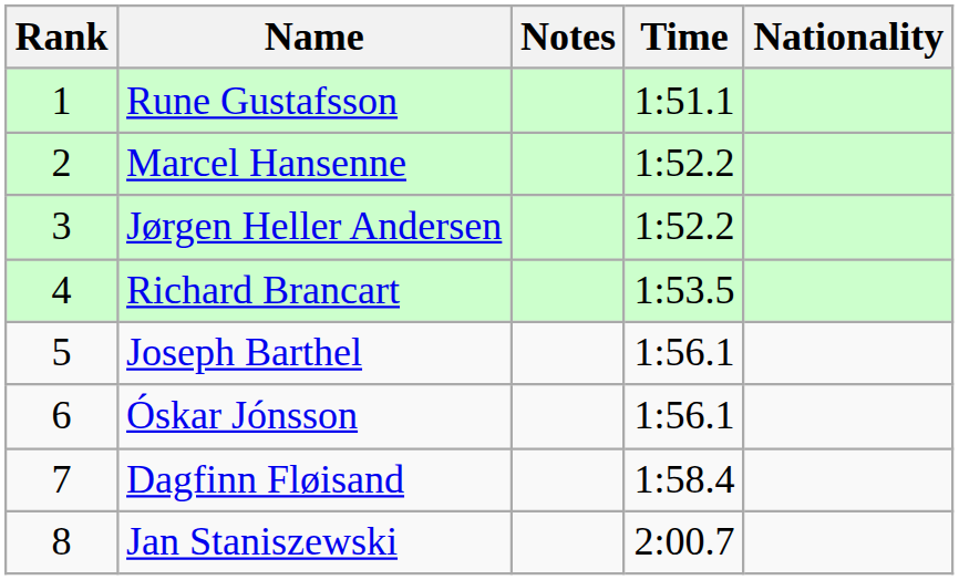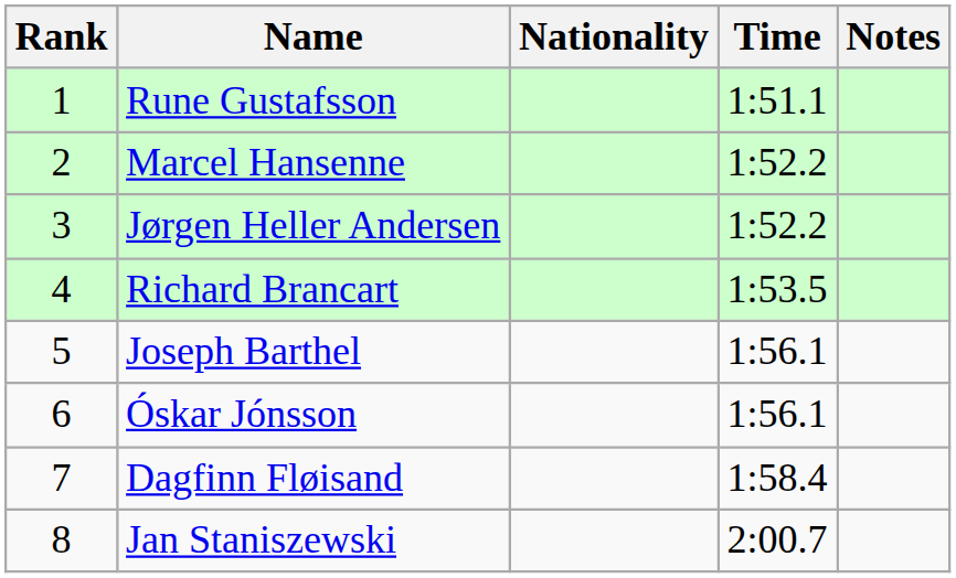 <table class="wikitable sortable" style="text-align:center">
 <tr>
 <th>Rank</th>
 <th>Name</th>
+<th>Nationality</th>
+<th>Time</th>
 <th>Notes</th>
-<th>Time</th>
-<th>Nationality</th>
 </tr>
 <tr bgcolor=ccffcc>
 <td>1</td>
 <td align=left><a href='#'>Rune Gustafsson</a></td>
+<td align=left></td>
+<td>1:51.1</td>
 <td></td>
-<td>1:51.1</td>
-<td align=left></td>
 </tr>
 <tr bgcolor=ccffcc>
 <td>2</td>
 <td align=left><a href='#'>Marcel Hansenne</a></td>
+<td align=left></td>
+<td>1:52.2</td>
 <td></td>
-<td>1:52.2</td>
-<td align=left></td>
 </tr>
 <tr bgcolor=ccffcc>
 <td>3</td>
 <td align=left><a href='#'>Jørgen Heller Andersen</a></td>
+<td align=left></td>
+<td>1:52.2</td>
 <td></td>
-<td>1:52.2</td>
-<td align=left></td>
 </tr>
 <tr bgcolor=ccffcc>
 <td>4</td>
 <td align=left><a href='#'>Richard Brancart</a></td>
+<td align=left></td>
+<td>1:53.5</td>
 <td></td>
-<td>1:53.5</td>
-<td align=left></td>
 </tr>
 <tr>
 <td>5</td>
 <td align=left><a href='#'>Joseph Barthel</a></td>
+<td align=left></td>
+<td>1:56.1</td>
 <td></td>
-<td>1:56.1</td>
-<td align=left></td>
 </tr>
 <tr>
 <td>6</td>
 <td align=left><a href='#'>Óskar Jónsson</a></td>
+<td align=left></td>
+<td>1:56.1</td>
 <td></td>
-<td>1:56.1</td>
-<td align=left></td>
 </tr>
 <tr>
 <td>7</td>
 <td align=left><a href='#'>Dagfinn Fløisand</a></td>
+<td align=left></td>
+<td>1:58.4</td>
 <td></td>
-<td>1:58.4</td>
-<td align=left></td>
 </tr>
 <tr>
 <td>8</td>
 <td align=left><a href='#'>Jan Staniszewski</a></td>
+<td align=left></td>
+<td>2:00.7</td>
 <td></td>
-<td>2:00.7</td>
-<td align=left></td>
 </tr>
 </table>
